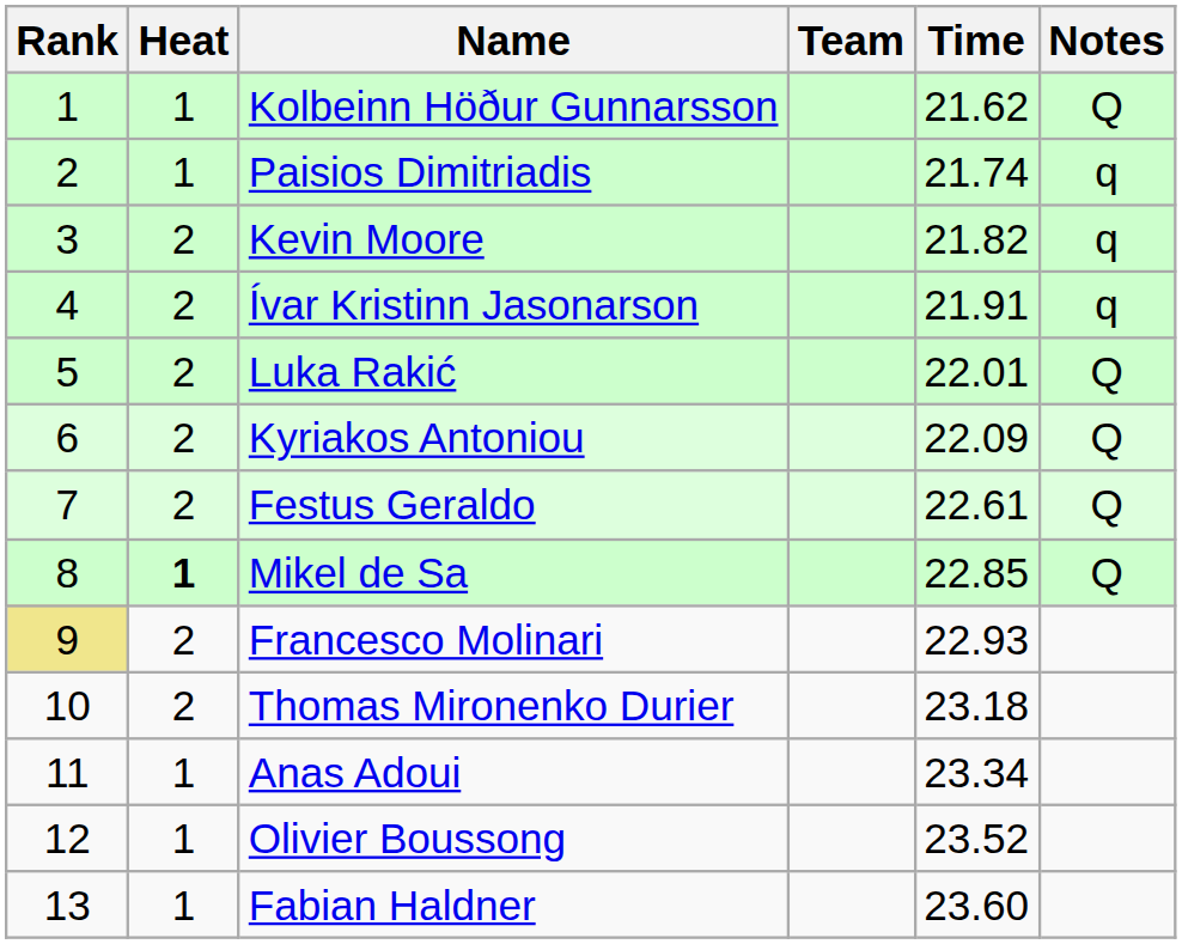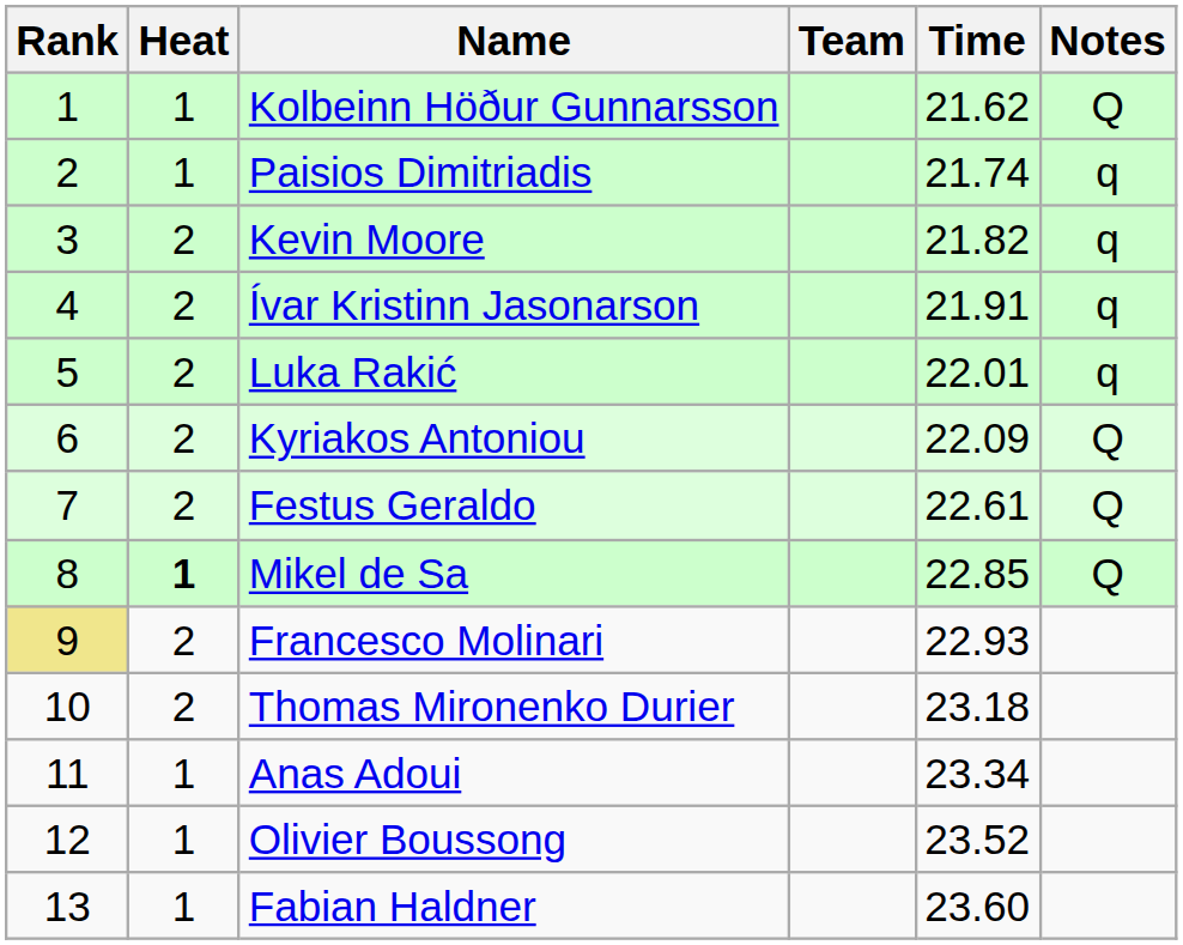 <table class="wikitable sortable" style="text-align:center;font-size:95%">
 <tr>
 <th>Rank</th>
 <th>Heat</th>
 <th>Name</th>
 <th>Team</th>
 <th>Time</th>
 <th>Notes</th>
 </tr>
 <tr bgcolor=ccffcc>
 <td>1</td>
 <td>1</td>
 <td align="left"><a href='#'>Kolbeinn Höður Gunnarsson</a></td>
 <td align=left></td>
 <td>21.62</td>
 <td>Q</td>
 </tr>
 <tr bgcolor=ccffcc>
 <td>2</td>
 <td>1</td>
 <td align="left"><a href='#'>Paisios Dimitriadis</a></td>
 <td align=left></td>
 <td>21.74</td>
 <td>q</td>
 </tr>
 <tr bgcolor=ccffcc>
 <td>3</td>
 <td>2</td>
 <td align="left"><a href='#'>Kevin Moore</a></td>
 <td align=left></td>
 <td>21.82</td>
 <td>q</td>
 </tr>
 <tr bgcolor=ccffcc>
 <td>4</td>
 <td>2</td>
 <td align="left"><a href='#'>Ívar Kristinn Jasonarson</a></td>
 <td align=left></td>
 <td>21.91</td>
 <td>q</td>
 </tr>
 <tr bgcolor=ccffcc>
 <td>5</td>
 <td>2</td>
 <td align="left"><a href='#'>Luka Rakić</a></td>
 <td align=left></td>
 <td>22.01</td>
-<td>Q</td>
+<td>q</td>
 </tr>
 <tr bgcolor=ddffdd>
 <td>6</td>
 <td>2</td>
 <td align="left"><a href='#'>Kyriakos Antoniou</a></td>
 <td align=left></td>
 <td>22.09</td>
 <td>Q</td>
 </tr>
 <tr bgcolor=ddffdd>
 <td>7</td>
 <td>2</td>
 <td align="left"><a href='#'>Festus Geraldo</a></td>
 <td align=left></td>
 <td>22.61</td>
 <td>Q</td>
 </tr>
 <tr bgcolor=ccffcc>
 <td>8</td>
 <td><strong>1</strong></td>
 <td align="left"><a href='#'>Mikel de Sa</a></td>
 <td align=left></td>
 <td>22.85</td>
 <td>Q</td>
 </tr>
 <tr>
 <td style="background: khaki;">9</td>
 <td>2</td>
 <td align="left"><a href='#'>Francesco Molinari</a></td>
 <td align=left></td>
 <td>22.93</td>
 <td></td>
 </tr>
 <tr>
 <td>10</td>
 <td>2</td>
 <td align="left"><a href='#'>Thomas Mironenko Durier</a></td>
 <td align=left></td>
 <td>23.18</td>
 <td></td>
 </tr>
 <tr>
 <td>11</td>
 <td>1</td>
 <td align="left"><a href='#'>Anas Adoui</a></td>
 <td align=left></td>
 <td>23.34</td>
 <td></td>
 </tr>
 <tr>
 <td>12</td>
 <td>1</td>
 <td align="left"><a href='#'>Olivier Boussong</a></td>
 <td align=left></td>
 <td>23.52</td>
 <td></td>
 </tr>
 <tr>
 <td>13</td>
 <td>1</td>
 <td align="left"><a href='#'>Fabian Haldner</a></td>
 <td align=left></td>
 <td>23.60</td>
 <td></td>
 </tr>
 </table>
